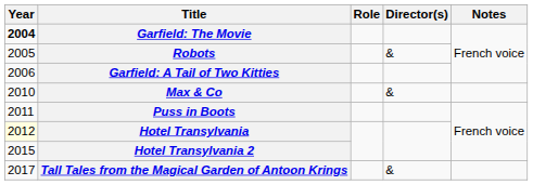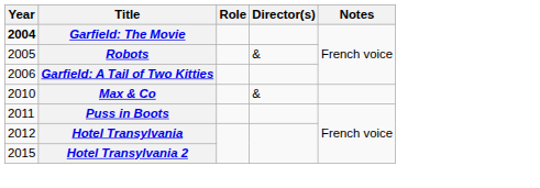 <table class="wikitable sortable plainrowheaders">
 <tr style="background:#ccc; text-align:center;">
 <th scope="col">Year</th>
 <th scope="col">Title</th>
 <th scope="col">Role</th>
 <th scope="col">Director(s)</th>
 <th scope="col" class="unsortable">Notes</th>
 </tr>
 <tr>
 <td><strong>2004</strong></td>
 <th scope=row><em><a href='#'>Garfield: The Movie</a></em></th>
 <td></td>
 <td></td>
 <td rowspan="3">French voice</td>
 </tr>
 <tr>
 <td>2005</td>
 <th scope=row><em><a href='#'>Robots</a></em></th>
 <td></td>
 <td> & </td>
 </tr>
 <tr>
 <td>2006</td>
 <th scope=row><em><a href='#'>Garfield: A Tail of Two Kitties</a></em></th>
 <td></td>
 <td></td>
 </tr>
 <tr>
 <td>2010</td>
 <th scope=row><em><a href='#'>Max & Co</a></em></th>
 <td></td>
 <td> & </td>
 <td></td>
 </tr>
 <tr>
 <td>2011</td>
 <th scope=row><em><a href='#'>Puss in Boots</a></em></th>
 <td></td>
 <td></td>
 <td rowspan="3">French voice</td>
 </tr>
 <tr>
-<td style="background: lightyellow;">2012</td>
+<td>2012</td>
 <th scope=row><em><a href='#'>Hotel Transylvania</a></em></th>
 <td rowspan="2"></td>
 <td rowspan="2"></td>
 </tr>
 <tr>
 <td>2015</td>
 <th scope=row><em><a href='#'>Hotel Transylvania 2</a></em></th>
 </tr>
-<tr>
-<td>2017</td>
-<th scope=row><em><a href='#'>Tall Tales from the Magical Garden of Antoon Krings</a></em></th>
-<td></td>
-<td> & </td>
-<td></td>
-</tr>
 </table>
